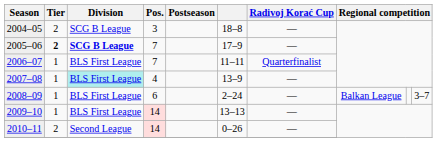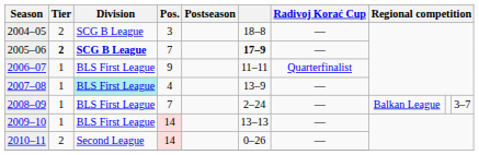 <table class="wikitable" style="font-size:85%; text-align:center">
 <tr>
 <th>Season</th>
 <th>Tier</th>
 <th>Division</th>
 <th>Pos.</th>
 <th>Postseason</th>
 <th></th>
 <th><a href='#'>Radivoj Korać Cup</a></th>
 <th colspan=3>Regional competition</th>
 </tr>
 <tr>
 <td bgcolor=#efefef>2004–05</td>
 <td>2</td>
 <td align=left><a href='#'>SCG B League</a></td>
 <td>3</td>
 <td></td>
 <td>18–8</td>
 <td>—</td>
 </tr>
 <tr>
 <td bgcolor=#efefef>2005–06</td>
 <td><strong>2</strong></td>
 <td align=left><strong><a href='#'>SCG B League</a></strong></td>
 <td>7</td>
 <td></td>
-<td>17–9</td>
+<td><strong>17–9</strong></td>
 <td>—</td>
 </tr>
 <tr>
 <td bgcolor=#efefef><a href='#'>2006–07</a></td>
 <td>1</td>
 <td align=left><a href='#'>BLS First League</a></td>
-<td>7</td>
+<td>9</td>
 <td></td>
 <td>11–11</td>
 <td><a href='#'>Quarterfinalist</a></td>
 </tr>
 <tr>
 <td bgcolor=#efefef><a href='#'>2007–08</a></td>
 <td>1</td>
 <td align=left style="background: paleturquoise;"><a href='#'>BLS First League</a></td>
 <td>4</td>
 <td></td>
 <td>13–9</td>
 <td>—</td>
 </tr>
 <tr>
 <td bgcolor=#efefef><a href='#'>2008–09</a></td>
 <td>1</td>
 <td align=left><a href='#'>BLS First League</a></td>
-<td>6</td>
+<td>7</td>
 <td></td>
 <td>2–24</td>
 <td>—</td>
 <td><a href='#'>Balkan League</a></td>
 <td></td>
 <td>3–7</td>
 </tr>
 <tr>
 <td bgcolor=#efefef><a href='#'>2009–10</a></td>
 <td>1</td>
 <td align=left><a href='#'>BLS First League</a></td>
 <td bgcolor=#ffdddd>14</td>
 <td></td>
 <td>13–13</td>
 <td>—</td>
 </tr>
 <tr>
 <td bgcolor=#efefef><a href='#'>2010–11</a></td>
 <td>2</td>
 <td align=left><a href='#'>Second League</a></td>
 <td bgcolor=#ffdddd>14</td>
 <td></td>
 <td>0–26</td>
 <td>—</td>
 </tr>
 <tr>
 </tr>
 </table>
